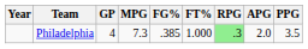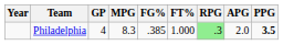 <table class="wikitable sortable" style="font-size:95%; text-align:right;">
 <tr>
 <th>Year</th>
 <th>Team</th>
 <th>GP</th>
 <th>MPG</th>
 <th>FG%</th>
 <th>FT%</th>
 <th>RPG</th>
 <th>APG</th>
 <th>PPG</th>
 </tr>
 <tr>
 <td style="text-align:left;"></td>
 <td style="text-align:left;"><a href='#'>Philadelphia</a></td>
 <td>4</td>
-<td>7.3</td>
+<td>8.3</td>
 <td>.385</td>
 <td>1.000</td>
 <td style="background: lightgreen;">.3</td>
 <td>2.0</td>
-<td>3.5</td>
+<td><strong>3.5</strong></td>
 </tr>
 </table>
